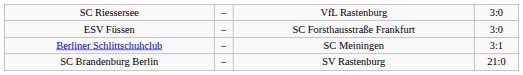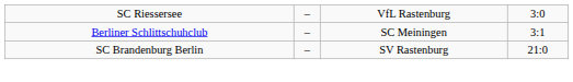 <table class="wikitable" width="50%">
 <tr align="center">
 <td>SC Riessersee</td>
 <td>–</td>
 <td>VfL Rastenburg</td>
-<td>3:0</td>
-</tr>
-<tr align="center">
-<td>ESV Füssen</td>
-<td>–</td>
-<td>SC Forsthausstraße Frankfurt</td>
 <td>3:0</td>
 </tr>
 <tr align="center">
 <td><a href='#'>Berliner Schlittschuhclub</a></td>
 <td>–</td>
 <td>SC Meiningen</td>
 <td>3:1</td>
 </tr>
 <tr align="center">
 <td>SC Brandenburg Berlin</td>
 <td>–</td>
 <td>SV Rastenburg</td>
 <td>21:0</td>
 </tr>
 </table>
